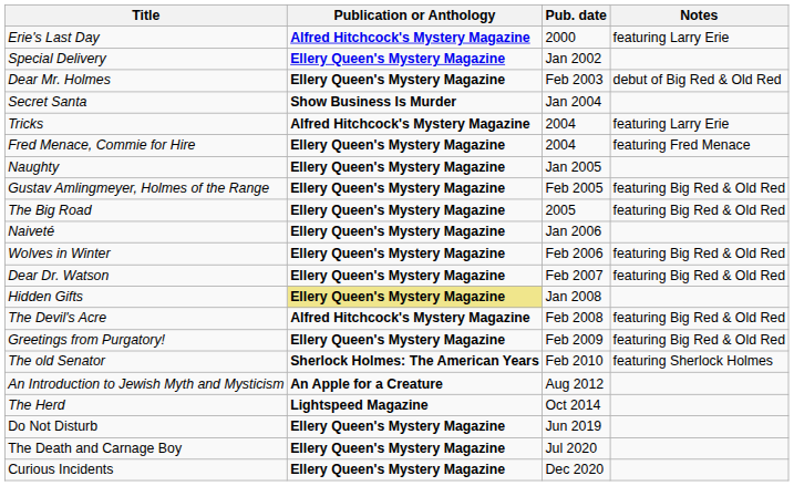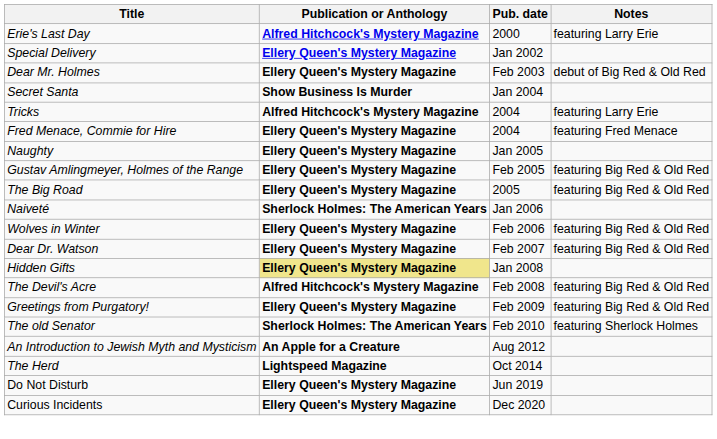 <table class="wikitable">
 <tr>
 <th>Title</th>
 <th>Publication or Anthology</th>
 <th>Pub. date</th>
 <th>Notes</th>
 </tr>
 <tr>
 <td><em>Erie's Last Day</em></td>
 <td><strong><a href='#'>Alfred Hitchcock's Mystery Magazine</a></strong></td>
 <td>2000</td>
 <td>featuring Larry Erie</td>
 </tr>
 <tr>
 <td><em>Special Delivery</em></td>
 <td><strong><a href='#'>Ellery Queen's Mystery Magazine</a></strong></td>
 <td>Jan 2002</td>
 </tr>
 <tr>
 <td><em>Dear Mr. Holmes</em></td>
 <td><strong>Ellery Queen's Mystery Magazine</strong></td>
 <td>Feb 2003</td>
 <td>debut of Big Red & Old Red</td>
 </tr>
 <tr>
 <td><em>Secret Santa</em></td>
 <td><strong>Show Business Is Murder</strong></td>
 <td>Jan 2004</td>
 <td></td>
 </tr>
 <tr>
 <td><em>Tricks</em></td>
 <td><strong>Alfred Hitchcock's Mystery Magazine</strong></td>
 <td>2004</td>
 <td>featuring Larry Erie</td>
 </tr>
 <tr>
 <td><em>Fred Menace, Commie for Hire</em></td>
 <td><strong>Ellery Queen's Mystery Magazine</strong></td>
 <td>2004</td>
 <td>featuring Fred Menace</td>
 </tr>
 <tr>
 <td><em>Naughty</em></td>
 <td><strong>Ellery Queen's Mystery Magazine</strong></td>
 <td>Jan 2005</td>
 <td></td>
 </tr>
 <tr>
 <td><em>Gustav Amlingmeyer, Holmes of the Range</em></td>
 <td><strong>Ellery Queen's Mystery Magazine</strong></td>
 <td>Feb 2005</td>
 <td>featuring Big Red & Old Red</td>
 </tr>
 <tr>
 <td><em>The Big Road</em></td>
 <td><strong>Ellery Queen's Mystery Magazine</strong></td>
 <td>2005</td>
 <td>featuring Big Red & Old Red</td>
 </tr>
 <tr>
 <td><em>Naiveté</em></td>
-<td><strong>Ellery Queen's Mystery Magazine</strong></td>
+<td><strong>Sherlock Holmes: The American Years</strong></td>
 <td>Jan 2006</td>
 <td></td>
 </tr>
 <tr>
 <td><em>Wolves in Winter</em></td>
 <td><strong>Ellery Queen's Mystery Magazine</strong></td>
 <td>Feb 2006</td>
 <td>featuring Big Red & Old Red</td>
 </tr>
 <tr>
 <td><em>Dear Dr. Watson</em></td>
 <td><strong>Ellery Queen's Mystery Magazine</strong></td>
 <td>Feb 2007</td>
 <td>featuring Big Red & Old Red</td>
 </tr>
 <tr>
 <td><em>Hidden Gifts</em></td>
 <td style="background: khaki;"><strong>Ellery Queen's Mystery Magazine</strong></td>
 <td>Jan 2008</td>
 <td></td>
 </tr>
 <tr>
 <td><em>The Devil's Acre</em></td>
 <td><strong>Alfred Hitchcock's Mystery Magazine</strong></td>
 <td>Feb 2008</td>
 <td>featuring Big Red & Old Red</td>
 </tr>
 <tr>
 <td><em>Greetings from Purgatory!</em></td>
 <td><strong>Ellery Queen's Mystery Magazine</strong></td>
 <td>Feb 2009</td>
 <td>featuring Big Red & Old Red</td>
 </tr>
 <tr>
 <td><em>The old Senator</em></td>
 <td><strong>Sherlock Holmes: The American Years</strong></td>
 <td>Feb 2010</td>
 <td>featuring Sherlock Holmes</td>
 </tr>
 <tr>
 <td><em>An Introduction to Jewish Myth and Mysticism</em></td>
 <td><strong>An Apple for a Creature</strong></td>
 <td>Aug 2012</td>
 <td></td>
 </tr>
 <tr>
 <td><em>The Herd</em></td>
 <td><strong>Lightspeed Magazine</strong></td>
 <td>Oct 2014</td>
 <td></td>
 </tr>
 <tr>
 <td>Do Not Disturb</td>
 <td><strong>Ellery Queen's Mystery Magazine</strong></td>
 <td>Jun 2019</td>
 <td></td>
 </tr>
 <tr>
-<td>The Death and Carnage Boy</td>
-<td><strong>Ellery Queen's Mystery Magazine</strong></td>
-<td>Jul 2020</td>
-<td></td>
-</tr>
-<tr>
 <td>Curious Incidents</td>
 <td><strong>Ellery Queen's Mystery Magazine</strong></td>
 <td>Dec 2020</td>
 <td></td>
 </tr>
 </table>
